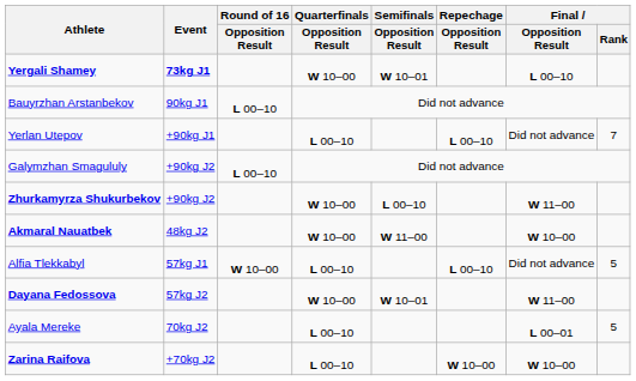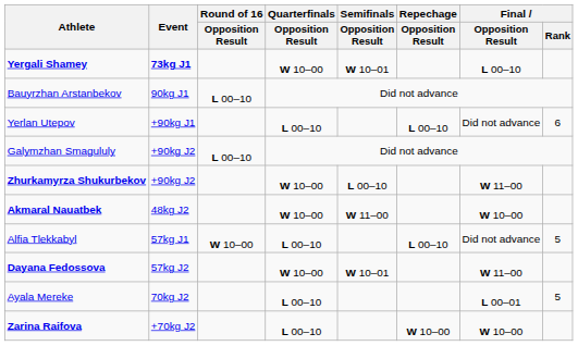 <table class="wikitable" style="font-size:90%;">
 <tr>
 <th rowspan=2>Athlete</th>
 <th rowspan=2>Event</th>
 <th>Round of 16</th>
 <th>Quarterfinals</th>
 <th>Semifinals</th>
 <th>Repechage</th>
 <th colspan=2>Final / </th>
 </tr>
 <tr style="font-size:95%">
 <th>Opposition<br>Result</th>
 <th>Opposition<br>Result</th>
 <th>Opposition<br>Result</th>
 <th>Opposition<br>Result</th>
 <th>Opposition<br>Result</th>
 <th>Rank</th>
 </tr>
 <tr align=center>
 <td align=left><strong><a href='#'>Yergali Shamey</a></strong></td>
 <td align=left><strong><a href='#'>73kg J1</a></strong></td>
 <td></td>
 <td><br><strong>W</strong> 10–00</td>
 <td><br><strong>W</strong> 10–01</td>
 <td></td>
 <td><br><strong>L</strong> 00–10</td>
 <td></td>
 </tr>
 <tr align=center>
 <td align=left><a href='#'>Bauyrzhan Arstanbekov</a></td>
 <td align=left><a href='#'>90kg J1</a></td>
 <td><br><strong>L</strong> 00–10</td>
 <td Colspan=5>Did not advance</td>
 </tr>
 <tr align=center>
 <td align=left><a href='#'>Yerlan Utepov</a></td>
 <td align=left><a href='#'>+90kg J1</a></td>
 <td></td>
 <td><br><strong>L</strong> 00–10</td>
 <td></td>
 <td><br><strong>L</strong> 00–10</td>
 <td Colspan=1>Did not advance</td>
-<td>7</td>
+<td>6</td>
 </tr>
 <tr align=center>
 <td align=left><a href='#'>Galymzhan Smagululy</a></td>
 <td align=left><a href='#'>+90kg J2</a></td>
 <td><br><strong>L</strong> 00–10</td>
 <td Colspan=5>Did not advance</td>
 </tr>
 <tr align=center>
 <td align=left><strong><a href='#'>Zhurkamyrza Shukurbekov</a></strong></td>
 <td align=left><a href='#'>+90kg J2</a></td>
 <td></td>
 <td><br><strong>W</strong> 10–00</td>
 <td><br><strong>L</strong> 00–10</td>
 <td></td>
 <td><br><strong>W</strong> 11–00</td>
 <td></td>
 </tr>
 <tr align=center>
 <td align=left><strong><a href='#'>Akmaral Nauatbek</a></strong></td>
 <td align=left><a href='#'>48kg J2</a></td>
 <td></td>
 <td><br><strong>W</strong> 10–00</td>
 <td><br><strong>W</strong> 11–00</td>
 <td></td>
 <td><br><strong>W</strong> 10–00</td>
 <td></td>
 </tr>
 <tr align=center>
 <td align=left><a href='#'>Alfia Tlekkabyl</a></td>
 <td align=left><a href='#'>57kg J1</a></td>
 <td><br><strong>W</strong> 10–00</td>
 <td><br><strong>L</strong> 00–10</td>
 <td></td>
 <td><br><strong>L</strong> 00–10</td>
 <td Colspan=1>Did not advance</td>
 <td>5</td>
 </tr>
 <tr align=center>
 <td align=left><strong><a href='#'>Dayana Fedossova</a></strong></td>
 <td align=left><a href='#'>57kg J2</a></td>
 <td></td>
 <td><br><strong>W</strong> 10–00</td>
 <td><br><strong>W</strong> 10–01</td>
 <td></td>
 <td><br><strong>W</strong> 11–00</td>
 <td></td>
 </tr>
 <tr align=center>
 <td align=left><a href='#'>Ayala Mereke</a></td>
 <td align=left><a href='#'>70kg J2</a></td>
 <td></td>
 <td><br><strong>L</strong> 00–10</td>
 <td></td>
 <td></td>
 <td><br><strong>L</strong> 00–01</td>
 <td>5</td>
 </tr>
 <tr align=center>
 <td align=left><strong><a href='#'>Zarina Raifova</a></strong></td>
 <td align=left><a href='#'>+70kg J2</a></td>
 <td></td>
 <td><br><strong>L</strong> 00–10</td>
 <td></td>
 <td><br><strong>W</strong> 10–00</td>
 <td><br><strong>W</strong> 10–00</td>
 <td></td>
 </tr>
 </table>
